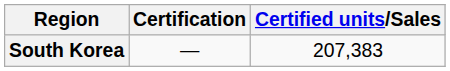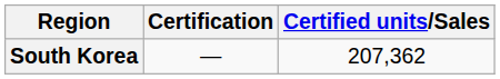 <table class="wikitable plainrowheaders" style="text-align:center">
 <tr>
 <th>Region</th>
 <th>Certification</th>
 <th><a href='#'>Certified units</a>/Sales</th>
 </tr>
 <tr>
 <th scope="row">South Korea</th>
 <td>—</td>
-<td>207,383</td>
+<td>207,362</td>
 </tr>
 </table>
